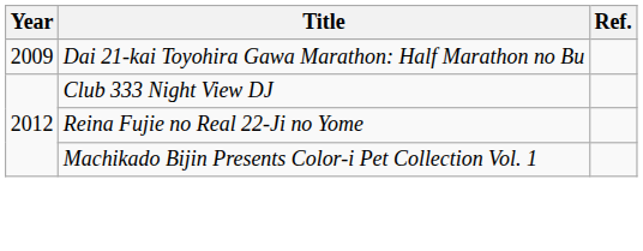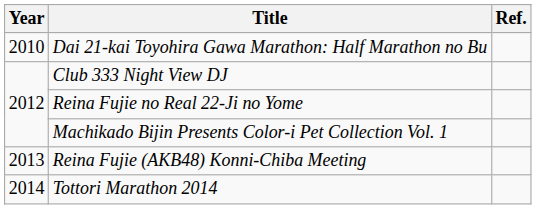 <table class="wikitable">
 <tr>
 <th>Year</th>
 <th>Title</th>
 <th>Ref.</th>
 </tr>
 <tr>
-<td>2009</td>
+<td>2010</td>
 <td><em>Dai 21-kai Toyohira Gawa Marathon: Half Marathon no Bu</em></td>
 <td></td>
 </tr>
 <tr>
 <td rowspan="3">2012</td>
 <td><em>Club 333 Night View DJ</em></td>
 <td></td>
 </tr>
 <tr>
 <td><em>Reina Fujie no Real 22-Ji no Yome</em></td>
 <td></td>
 </tr>
 <tr>
 <td><em>Machikado Bijin Presents Color-i Pet Collection Vol. 1</em></td>
 <td></td>
 </tr>
+<tr>
+<td>2013</td>
+<td><em>Reina Fujie (AKB48) Konni-Chiba Meeting</em></td>
+<td></td>
+</tr>
+<tr>
+<td>2014</td>
+<td><em>Tottori Marathon 2014</em></td>
+<td></td>
+</tr>
 </table>
